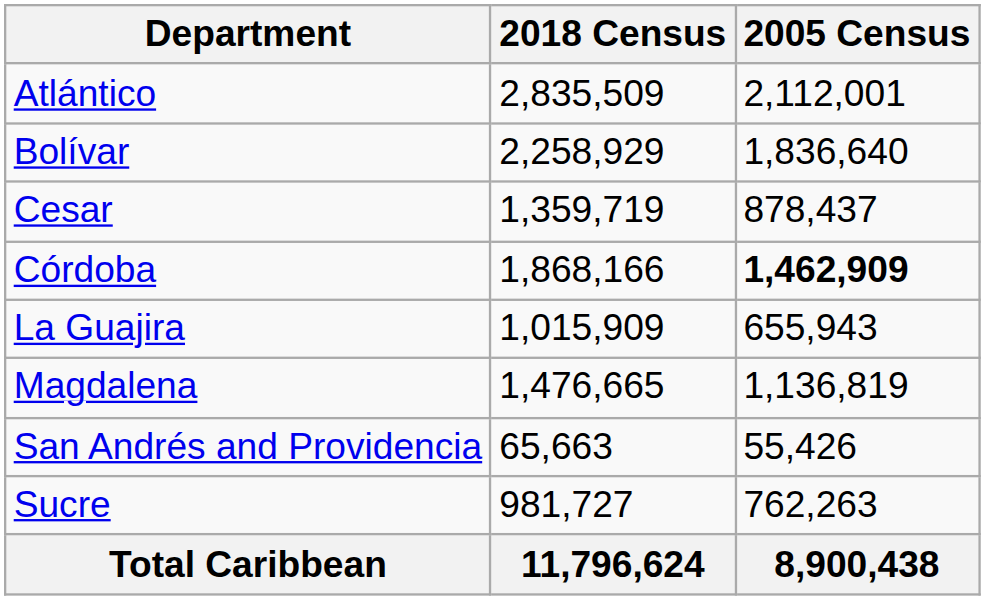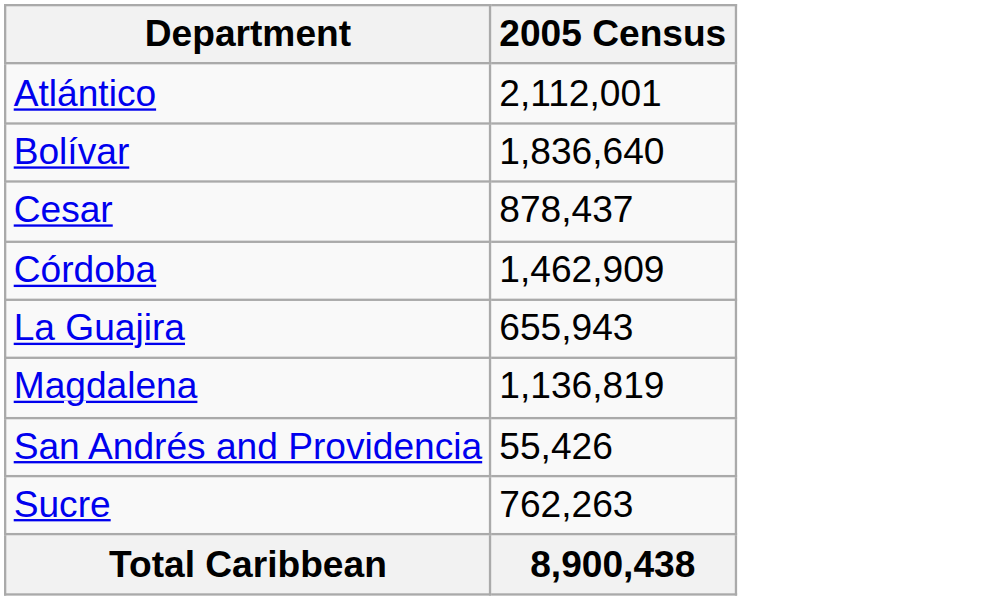 <table class="wikitable col2right col3right">
 <tr>
 <th>Department</th>
-<th>2018 Census</th>
 <th>2005 Census</th>
 </tr>
 <tr>
 <td><a href='#'>Atlántico</a></td>
-<td>2,835,509</td>
 <td>2,112,001</td>
 </tr>
 <tr>
 <td><a href='#'>Bolívar</a></td>
-<td>2,258,929</td>
 <td>1,836,640</td>
 </tr>
 <tr>
 <td><a href='#'>Cesar</a></td>
-<td>1,359,719</td>
 <td>878,437</td>
 </tr>
 <tr>
 <td><a href='#'>Córdoba</a></td>
-<td>1,868,166</td>
-<td><strong>1,462,909</strong></td>
+<td>1,462,909</td>
 </tr>
 <tr>
 <td><a href='#'>La Guajira</a></td>
-<td>1,015,909</td>
 <td>655,943</td>
 </tr>
 <tr>
 <td><a href='#'>Magdalena</a></td>
-<td>1,476,665</td>
 <td>1,136,819</td>
 </tr>
 <tr>
 <td><a href='#'>San Andrés and Providencia</a></td>
-<td>65,663</td>
 <td>55,426</td>
 </tr>
 <tr>
 <td><a href='#'>Sucre</a></td>
-<td>981,727</td>
 <td>762,263</td>
 </tr>
 <tr>
 <th>Total Caribbean</th>
-<th>11,796,624</th>
 <th>8,900,438</th>
 </tr>
 </table>
